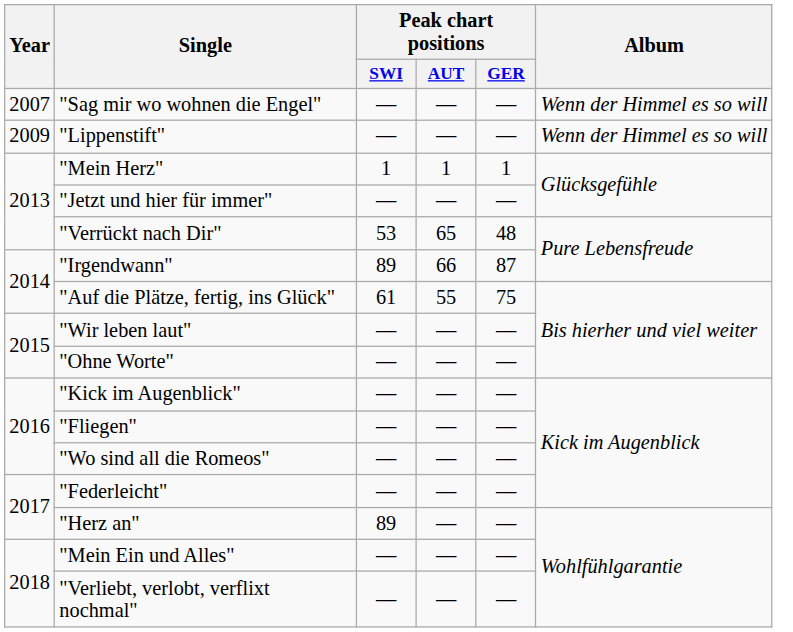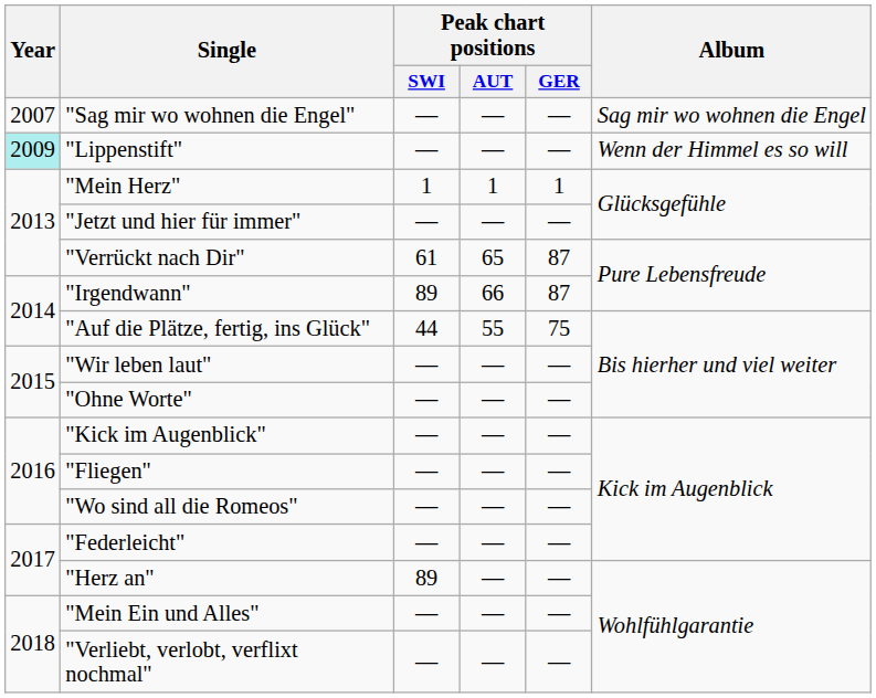 <table class="wikitable" style="text-align:center;">
 <tr>
 <th rowspan="2">Year</th>
 <th rowspan="2" width="230">Single</th>
 <th colspan="3">Peak chart positions</th>
 <th rowspan="2">Album</th>
 </tr>
 <tr>
 <th style="width:3em;font-size:85%"><a href='#'>SWI</a><br></th>
 <th style="width:3em;font-size:85%"><a href='#'>AUT</a><br></th>
 <th style="width:3em;font-size:85%"><a href='#'>GER</a><br></th>
 </tr>
 <tr>
 <td align="left">2007</td>
 <td align="left">"Sag mir wo wohnen die Engel"</td>
 <td>—</td>
 <td>—</td>
 <td>—</td>
-<td align="left"><em>Wenn der Himmel es so will</em></td>
+<td align="left"><em>Sag mir wo wohnen die Engel</em></td>
 </tr>
 <tr>
-<td align="left">2009</td>
+<td align="left" style="background: paleturquoise;">2009</td>
 <td align="left">"Lippenstift"</td>
 <td>—</td>
 <td>—</td>
 <td>—</td>
 <td align="left"><em>Wenn der Himmel es so will</em></td>
 </tr>
 <tr>
 <td align="left" rowspan="3">2013</td>
 <td align="left">"Mein Herz"</td>
 <td>1</td>
 <td>1</td>
 <td>1</td>
 <td align="left" rowspan="2"><em>Glücksgefühle</em></td>
 </tr>
 <tr>
 <td align="left">"Jetzt und hier für immer"</td>
 <td>—</td>
 <td>—</td>
 <td>—</td>
 </tr>
 <tr>
 <td align="left">"Verrückt nach Dir"</td>
-<td>53</td>
+<td>61</td>
 <td>65</td>
-<td>48</td>
+<td>87</td>
 <td align="left" rowspan="2"><em>Pure Lebensfreude</em></td>
 </tr>
 <tr>
 <td align="left" rowspan="2">2014</td>
 <td align="left">"Irgendwann"</td>
 <td>89</td>
 <td>66</td>
 <td>87</td>
 </tr>
 <tr>
 <td align="left">"Auf die Plätze, fertig, ins Glück"</td>
-<td>61</td>
+<td>44</td>
 <td>55</td>
 <td>75</td>
 <td align="left" rowspan="3"><em>Bis hierher und viel weiter</em></td>
 </tr>
 <tr>
 <td align="left" rowspan="2">2015</td>
 <td align="left">"Wir leben laut"</td>
 <td>—</td>
 <td>—</td>
 <td>—</td>
 </tr>
 <tr>
 <td align="left">"Ohne Worte"</td>
 <td>—</td>
 <td>—</td>
 <td>—</td>
 </tr>
 <tr>
 <td align="left" rowspan="3">2016</td>
 <td align="left">"Kick im Augenblick"</td>
 <td>—</td>
 <td>—</td>
 <td>—</td>
 <td align="left" rowspan="4"><em>Kick im Augenblick</em></td>
 </tr>
 <tr>
 <td align="left">"Fliegen"</td>
 <td>—</td>
 <td>—</td>
 <td>—</td>
 </tr>
 <tr>
 <td align="left">"Wo sind all die Romeos"</td>
 <td>—</td>
 <td>—</td>
 <td>—</td>
 </tr>
 <tr>
 <td align="left" rowspan="2">2017</td>
 <td align="left">"Federleicht"</td>
 <td>—</td>
 <td>—</td>
 <td>—</td>
 </tr>
 <tr>
 <td align="left">"Herz an"</td>
 <td>89</td>
 <td>—</td>
 <td>—</td>
 <td align="left" rowspan="3"><em>Wohlfühlgarantie</em></td>
 </tr>
 <tr>
 <td align="left" rowspan="2">2018</td>
 <td align="left">"Mein Ein und Alles"</td>
 <td>—</td>
 <td>—</td>
 <td>—</td>
 </tr>
 <tr>
 <td align="left">"Verliebt, verlobt, verflixt nochmal"</td>
 <td>—</td>
 <td>—</td>
 <td>—</td>
 </tr>
 </table>
